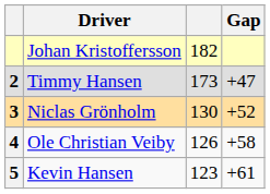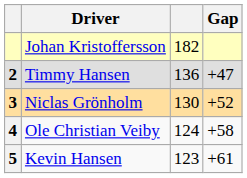 <table class="wikitable" style="font-size: 95%;">
 <tr>
 <th></th>
 <th>Driver</th>
 <th></th>
 <th>Gap</th>
 </tr>
 <tr>
 <th style="background:#ffffbf;"></th>
 <td style="background:#ffffbf;"> <a href='#'>Johan Kristoffersson</a></td>
 <td style="background:#ffffbf;">182</td>
 <td style="background:#ffffbf;"></td>
 </tr>
 <tr>
 <th style="background:#dfdfdf;">2</th>
 <td style="background:#dfdfdf;"> <a href='#'>Timmy Hansen</a></td>
-<td style="background:#dfdfdf;">173</td>
+<td style="background:#dfdfdf;">136</td>
 <td style="background:#dfdfdf;">+47</td>
 </tr>
 <tr>
 <th style="background:#ffdf9f;">3</th>
 <td style="background:#ffdf9f;"> <a href='#'>Niclas Grönholm</a></td>
 <td style="background:#ffdf9f;">130</td>
 <td style="background:#ffdf9f;">+52</td>
 </tr>
 <tr>
 <th>4</th>
 <td> <a href='#'>Ole Christian Veiby</a></td>
-<td>126</td>
+<td>124</td>
 <td>+58</td>
 </tr>
 <tr>
 <th>5</th>
 <td> <a href='#'>Kevin Hansen</a></td>
 <td>123</td>
 <td>+61</td>
 </tr>
 </table>
